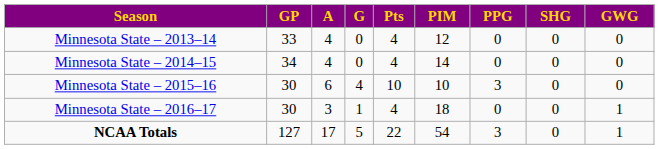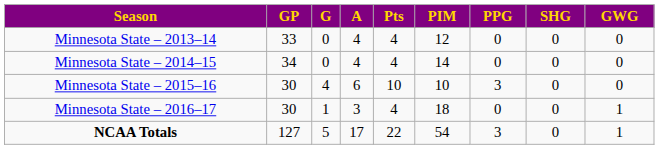 <table class="wikitable" width="80%">
 <tr align="center"  style="background:purple;color:gold;">
 <td><strong>Season</strong></td>
 <td><strong>GP</strong></td>
+<td><strong>G</strong></td>
 <td><strong>A</strong></td>
-<td><strong>G</strong></td>
 <td><strong>Pts</strong></td>
 <td><strong>PIM</strong></td>
 <td><strong>PPG</strong></td>
 <td><strong>SHG</strong></td>
 <td><strong>GWG</strong></td>
 </tr>
 <tr align="center" bgcolor="">
 <td><a href='#'>Minnesota State – 2013–14</a></td>
 <td>33</td>
+<td>0</td>
 <td>4</td>
-<td>0</td>
 <td>4</td>
 <td>12</td>
 <td>0</td>
 <td>0</td>
 <td>0</td>
 </tr>
 <tr align="center" bgcolor="">
 <td><a href='#'>Minnesota State – 2014–15</a></td>
 <td>34</td>
+<td>0</td>
 <td>4</td>
-<td>0</td>
 <td>4</td>
 <td>14</td>
 <td>0</td>
 <td>0</td>
 <td>0</td>
 </tr>
 <tr align="center" bgcolor="">
 <td><a href='#'>Minnesota State – 2015–16</a></td>
 <td>30</td>
+<td>4</td>
 <td>6</td>
-<td>4</td>
 <td>10</td>
 <td>10</td>
 <td>3</td>
 <td>0</td>
 <td>0</td>
 </tr>
 <tr align="center" bgcolor="">
 <td><a href='#'>Minnesota State – 2016–17</a></td>
 <td>30</td>
+<td>1</td>
 <td>3</td>
-<td>1</td>
 <td>4</td>
 <td>18</td>
 <td>0</td>
 <td>0</td>
 <td>1</td>
 </tr>
 <tr align="center" bgcolor="">
 <td><strong>NCAA Totals</strong></td>
 <td>127</td>
+<td>5</td>
 <td>17</td>
-<td>5</td>
 <td>22</td>
 <td>54</td>
 <td>3</td>
 <td>0</td>
 <td>1</td>
 </tr>
 </table>
